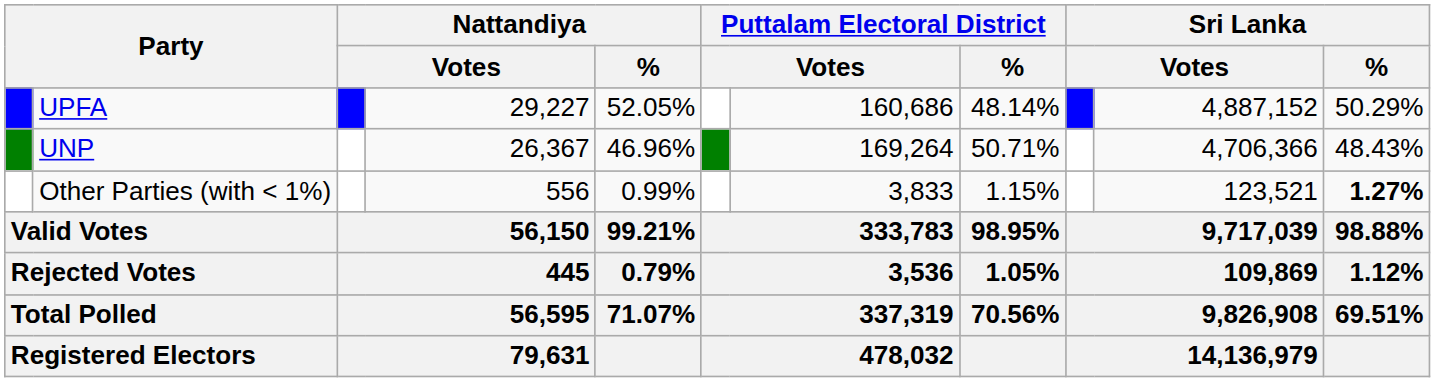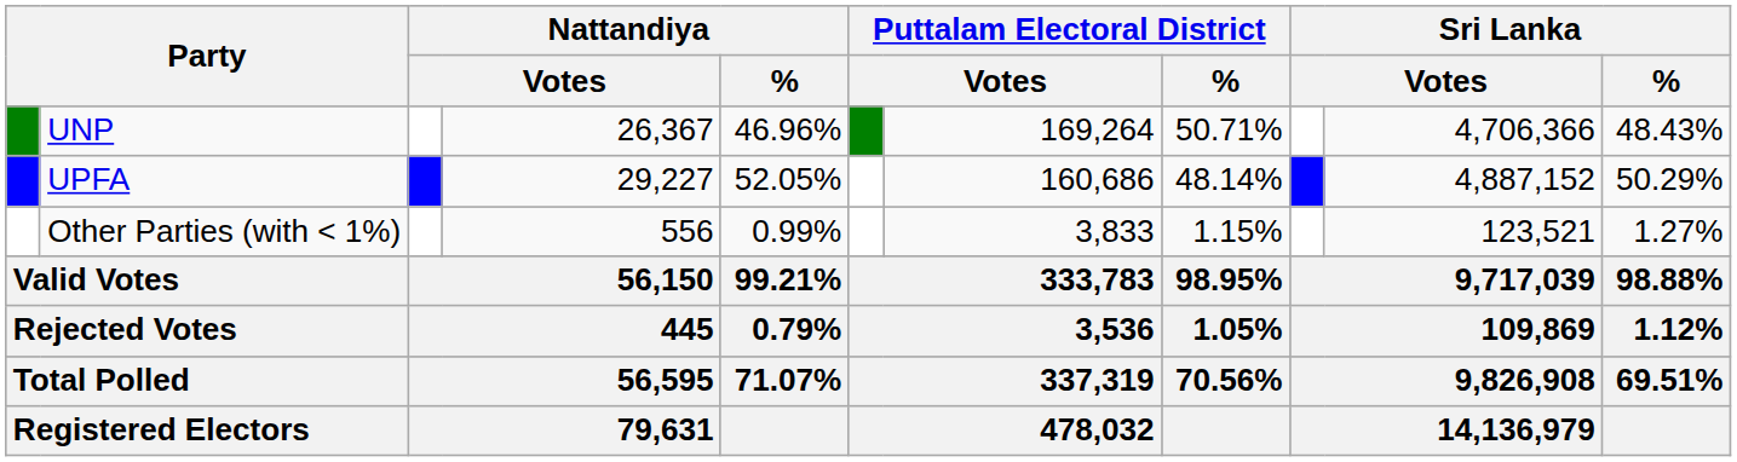 <table class="wikitable">
 <tr>
 <th colspan="2" width="144px"rowspan="2">Party</th>
 <th colspan="3" width="216px">Nattandiya</th>
 <th colspan="3" width="216px"><a href='#'>Puttalam Electoral District</a></th>
 <th colspan="3" width="216px">Sri Lanka</th>
 </tr>
 <tr>
 <th colspan="2" width="144px">Votes</th>
 <th>%</th>
 <th colspan="2" width="144px">Votes</th>
 <th>%</th>
 <th colspan="2" width="144px">Votes</th>
 <th>%</th>
 </tr>
 <tr>
+<td style="background-color:green;" width="10px"></td>
+<td style="text-align:left;"><a href='#'>UNP</a></td>
+<td style="background-color:white;" width="10px"></td>
+<td style="text-align:right;">26,367</td>
+<td style="text-align:right;">46.96%</td>
+<td style="background-color:green;" width="10px"></td>
+<td style="text-align:right;">169,264</td>
+<td style="text-align:right;">50.71%</td>
+<td style="background-color:white;" width="10px"></td>
+<td style="text-align:right;">4,706,366</td>
+<td style="text-align:right;">48.43%</td>
+</tr>
+<tr>
 <td style="background-color:blue;" width="10px"></td>
 <td style="text-align:left;"><a href='#'>UPFA</a></td>
 <td style="background-color:blue;" width="10px"></td>
 <td style="text-align:right;">29,227</td>
 <td style="text-align:right;">52.05%</td>
 <td style="background-color:white;" width="10px"></td>
 <td style="text-align:right;">160,686</td>
 <td style="text-align:right;">48.14%</td>
 <td style="background-color:blue;" width="10px"></td>
 <td style="text-align:right;">4,887,152</td>
 <td style="text-align:right;">50.29%</td>
 </tr>
 <tr>
-<td style="background-color:green;" width="10px"></td>
-<td style="text-align:left;"><a href='#'>UNP</a></td>
-<td style="background-color:white;" width="10px"></td>
-<td style="text-align:right;">26,367</td>
-<td style="text-align:right;">46.96%</td>
-<td style="background-color:green;" width="10px"></td>
-<td style="text-align:right;">169,264</td>
-<td style="text-align:right;">50.71%</td>
-<td style="background-color:white;" width="10px"></td>
-<td style="text-align:right;">4,706,366</td>
-<td style="text-align:right;">48.43%</td>
-</tr>
-<tr>
 <td style="background-color:white;" width="10px"></td>
 <td style="text-align:left;">Other Parties (with < 1%)</td>
 <td style="background-color:white;" width="10px"></td>
 <td style="text-align:right;">556</td>
 <td style="text-align:right;">0.99%</td>
 <td style="background-color:white;" width="10px"></td>
 <td style="text-align:right;">3,833</td>
 <td style="text-align:right;">1.15%</td>
 <td style="background-color:white;" width="10px"></td>
 <td style="text-align:right;">123,521</td>
-<td style="text-align:right;"><strong>1.27%</strong></td>
+<td style="text-align:right;">1.27%</td>
 </tr>
 <tr>
 <th colspan="2" width="144px"style="text-align:left;">Valid Votes</th>
 <th style="text-align:right;"colspan="2" width="144px">56,150</th>
 <th style="text-align:right;">99.21%</th>
 <th style="text-align:right;"colspan="2" width="144px">333,783</th>
 <th style="text-align:right;">98.95%</th>
 <th style="text-align:right;"colspan="2" width="144px">9,717,039</th>
 <th style="text-align:right;">98.88%</th>
 </tr>
 <tr>
 <th colspan="2" width="144px"style="text-align:left;">Rejected Votes</th>
 <th style="text-align:right;"colspan="2" width="144px">445</th>
 <th style="text-align:right;">0.79%</th>
 <th style="text-align:right;"colspan="2" width="144px">3,536</th>
 <th style="text-align:right;">1.05%</th>
 <th style="text-align:right;"colspan="2" width="144px">109,869</th>
 <th style="text-align:right;">1.12%</th>
 </tr>
 <tr>
 <th colspan="2" width="144px"style="text-align:left;">Total Polled</th>
 <th style="text-align:right;"colspan="2" width="144px">56,595</th>
 <th style="text-align:right;">71.07%</th>
 <th style="text-align:right;"colspan="2" width="144px">337,319</th>
 <th style="text-align:right;">70.56%</th>
 <th style="text-align:right;"colspan="2" width="144px">9,826,908</th>
 <th style="text-align:right;">69.51%</th>
 </tr>
 <tr>
 <th colspan="2" width="144px"style="text-align:left;">Registered Electors</th>
 <th style="text-align:right;"colspan="2" width="144px">79,631</th>
 <th></th>
 <th style="text-align:right;"colspan="2" width="144px">478,032</th>
 <th></th>
 <th style="text-align:right;"colspan="2" width="144px">14,136,979</th>
 <th></th>
 </tr>
 </table>
